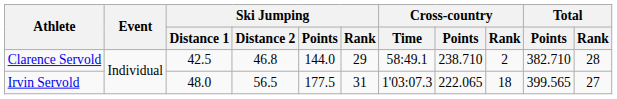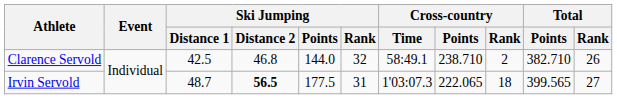 <table class="wikitable" style="font-size:90%">
 <tr>
 <th rowspan="2">Athlete</th>
 <th rowspan="2">Event</th>
 <th colspan="4">Ski Jumping</th>
 <th colspan="3">Cross-country</th>
 <th colspan="2">Total</th>
 </tr>
 <tr>
 <th>Distance 1</th>
 <th>Distance 2</th>
 <th>Points</th>
 <th>Rank</th>
 <th>Time</th>
 <th>Points</th>
 <th>Rank</th>
 <th>Points</th>
 <th>Rank</th>
 </tr>
 <tr>
 <td><a href='#'>Clarence Servold</a></td>
 <td rowspan="2">Individual</td>
 <td align="center">42.5</td>
 <td align="center">46.8</td>
 <td align="center">144.0</td>
-<td align="center">29</td>
+<td align="center">32</td>
 <td align="center">58:49.1</td>
 <td align="center">238.710</td>
 <td align="center">2</td>
 <td align="center">382.710</td>
-<td align="center">28</td>
+<td align="center">26</td>
 </tr>
 <tr>
 <td><a href='#'>Irvin Servold</a></td>
-<td align="center">48.0</td>
-<td align="center">56.5</td>
+<td align="center">48.7</td>
+<td align="center"><strong>56.5</strong></td>
 <td align="center">177.5</td>
 <td align="center">31</td>
 <td align="center">1'03:07.3</td>
 <td align="center">222.065</td>
 <td align="center">18</td>
 <td align="center">399.565</td>
 <td align="center">27</td>
 </tr>
 </table>
